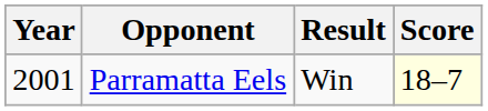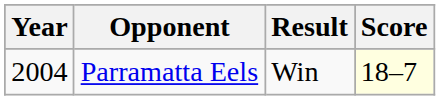 <table class="wikitable" style="text-align:left;">
 <tr>
 <th>Year</th>
 <th>Opponent</th>
 <th>Result</th>
 <th>Score</th>
 </tr>
 <tr>
-<td>2001</td>
+<td>2004</td>
 <td style="text-align:left;"><a href='#'>Parramatta Eels</a></td>
 <td>Win</td>
 <td style="background: lightyellow;">18–7</td>
 </tr>
 </table>
